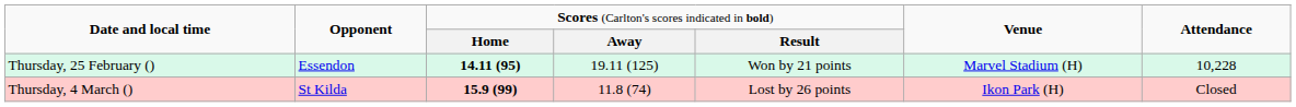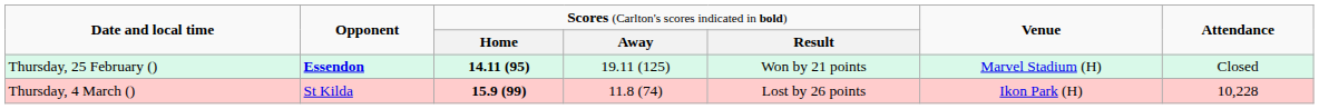 <table class="wikitable" style="font-size:90%; text-align:center; width: 100%; margin-left: auto; margin-right: auto;">
 <tr>
 <td rowspan=2><strong>Date and local time</strong></td>
 <td rowspan=2><strong>Opponent</strong></td>
 <td colspan=3><strong>Scores</strong> <small>(Carlton's scores indicated in <strong>bold</strong>)</small></td>
 <td rowspan=2><strong>Venue</strong></td>
 <td rowspan=2><strong>Attendance</strong></td>
 </tr>
 <tr>
 <th>Home</th>
 <th>Away</th>
 <th>Result</th>
 </tr>
 <tr style="background:#d9f9e9;">
 <td align=left>Thursday, 25 February ()</td>
-<td align=left><a href='#'>Essendon</a></td>
+<td align=left><strong><a href='#'>Essendon</a></strong></td>
 <td><strong>14.11 (95)</strong></td>
 <td>19.11 (125)</td>
 <td>Won by 21 points</td>
 <td><a href='#'>Marvel Stadium</a> (H)</td>
-<td>10,228</td>
+<td>Closed</td>
 </tr>
 <tr style="background:#fcc;">
 <td align=left>Thursday, 4 March ()</td>
 <td align=left><a href='#'>St Kilda</a></td>
 <td><strong>15.9 (99)</strong></td>
 <td>11.8 (74)</td>
 <td>Lost by 26 points</td>
 <td><a href='#'>Ikon Park</a> (H)</td>
-<td>Closed</td>
+<td>10,228</td>
 </tr>
 </table>
